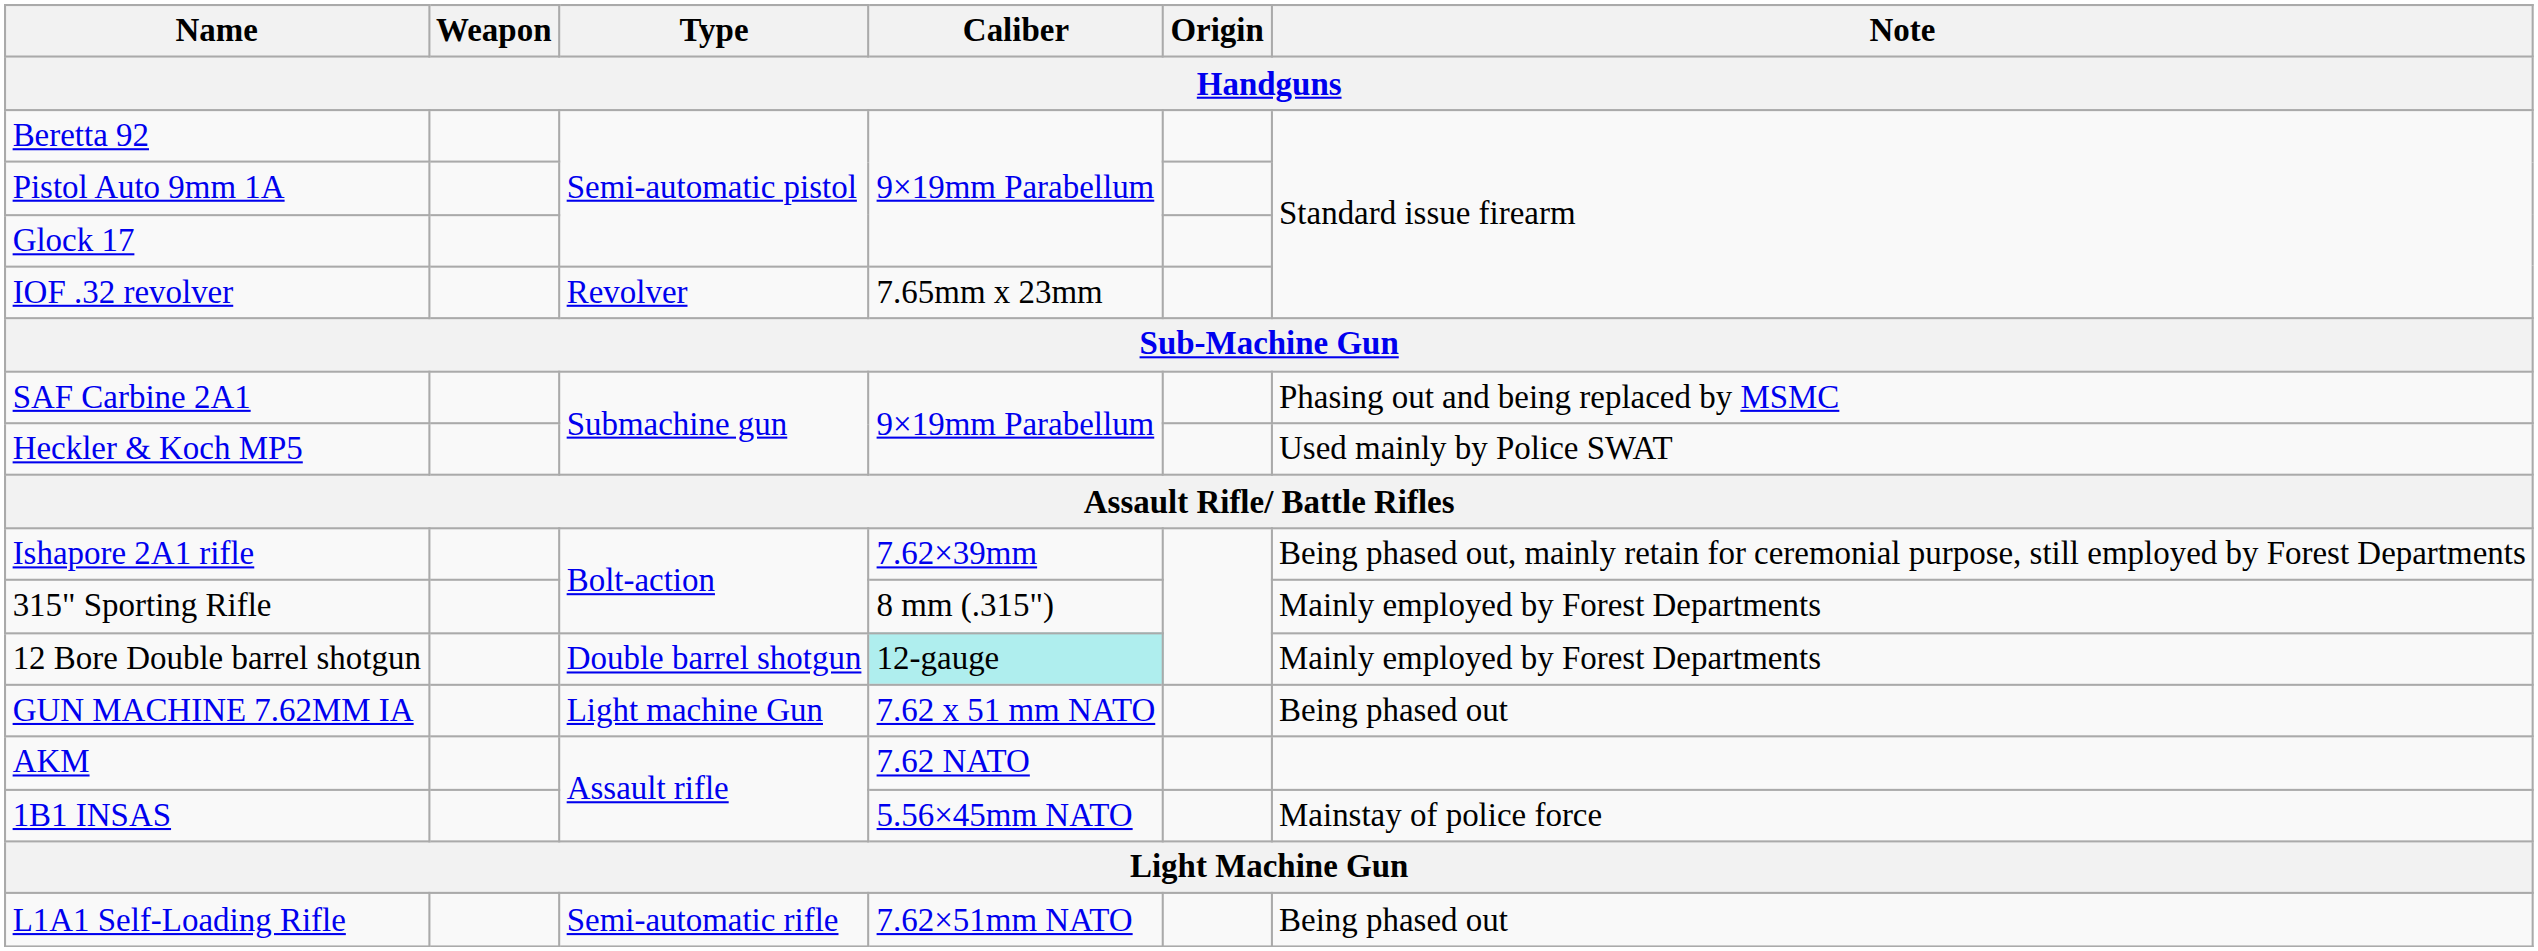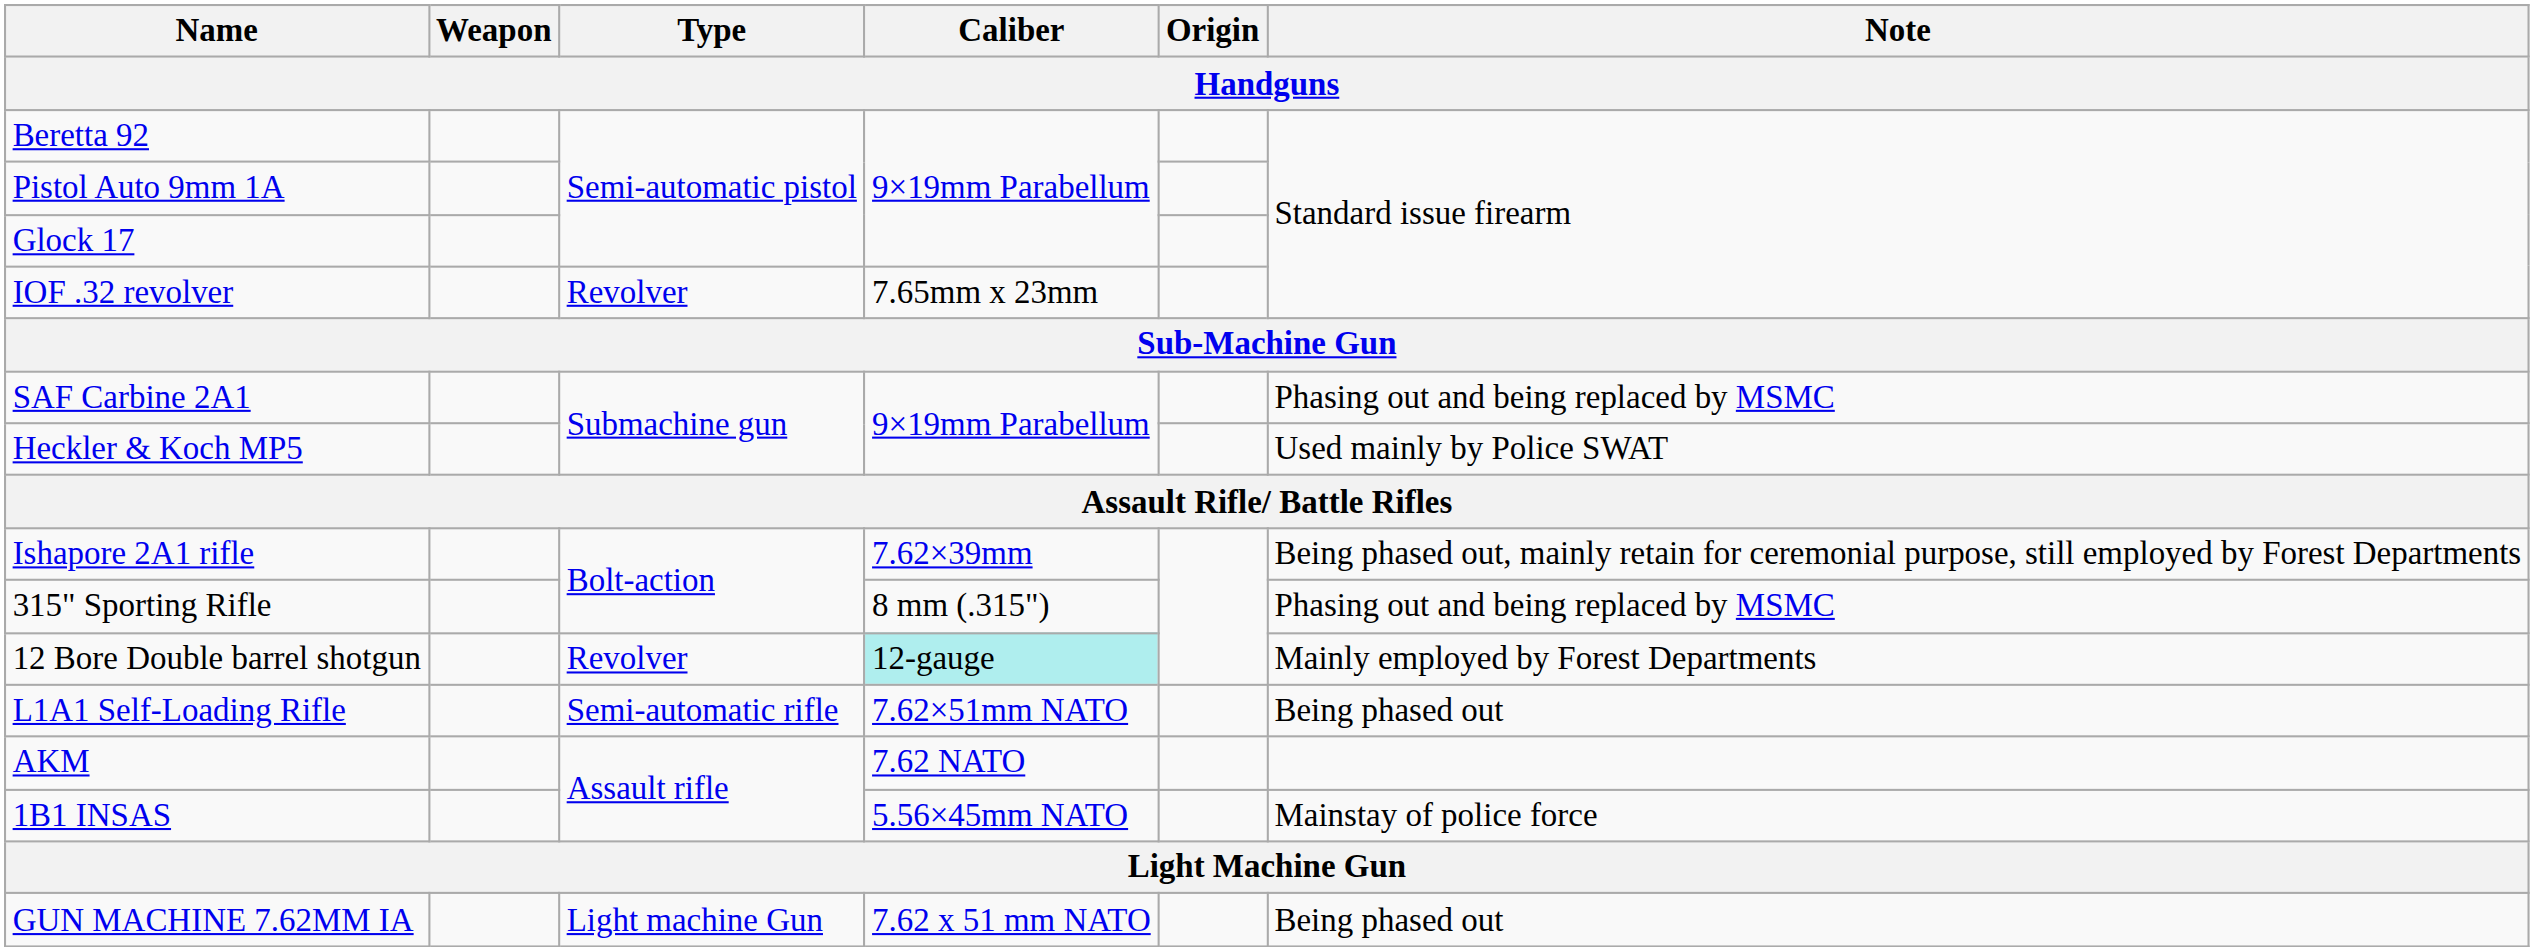 <table class="wikitable">
 <tr>
 <th>Name</th>
 <th>Weapon</th>
 <th>Type</th>
 <th>Caliber</th>
 <th>Origin</th>
 <th>Note</th>
 </tr>
 <tr>
 <th colspan="6"><a href='#'>Handguns</a></th>
 </tr>
 <tr>
 <td><a href='#'>Beretta 92</a></td>
 <td></td>
 <td rowspan="3"><a href='#'>Semi-automatic pistol</a></td>
 <td rowspan="3"><a href='#'>9×19mm Parabellum</a></td>
 <td></td>
 <td rowspan="4">Standard issue firearm</td>
 </tr>
 <tr>
 <td><a href='#'>Pistol Auto 9mm 1A</a></td>
 <td></td>
 <td></td>
 </tr>
 <tr>
 <td><a href='#'>Glock 17</a></td>
 <td></td>
 <td></td>
 </tr>
 <tr>
 <td><a href='#'>IOF .32 revolver</a></td>
 <td></td>
 <td><a href='#'>Revolver</a></td>
 <td>7.65mm x 23mm</td>
 <td></td>
 </tr>
 <tr>
 <th colspan="6"><a href='#'>Sub-Machine Gun</a></th>
 </tr>
 <tr>
 <td><a href='#'>SAF Carbine 2A1</a></td>
 <td></td>
 <td rowspan="2"><a href='#'>Submachine gun</a></td>
 <td rowspan="2"><a href='#'>9×19mm Parabellum</a></td>
 <td></td>
 <td>Phasing out and being replaced by <a href='#'>MSMC</a></td>
 </tr>
 <tr>
 <td><a href='#'>Heckler & Koch MP5</a></td>
 <td></td>
 <td></td>
 <td>Used mainly by Police SWAT</td>
 </tr>
 <tr>
 <th colspan="6">Assault Rifle/ Battle Rifles</th>
 </tr>
 <tr>
 <td><a href='#'>Ishapore 2A1 rifle</a></td>
 <td></td>
 <td rowspan="2"><a href='#'>Bolt-action</a></td>
 <td><a href='#'>7.62×39mm</a></td>
 <td rowspan="3"></td>
 <td>Being phased out, mainly retain for ceremonial purpose, still employed by Forest Departments</td>
 </tr>
 <tr>
 <td>315" Sporting Rifle</td>
 <td></td>
 <td>8 mm (.315")</td>
-<td>Mainly employed by Forest Departments</td>
+<td>Phasing out and being replaced by <a href='#'>MSMC</a></td>
 </tr>
 <tr>
 <td>12 Bore Double barrel shotgun</td>
 <td></td>
-<td><a href='#'>Double barrel shotgun</a></td>
+<td><a href='#'>Revolver</a></td>
 <td style="background: paleturquoise;">12-gauge</td>
 <td>Mainly employed by Forest Departments</td>
 </tr>
 <tr>
-<td><a href='#'>GUN MACHINE 7.62MM IA</a></td>
+<td><a href='#'>L1A1 Self-Loading Rifle</a></td>
 <td></td>
-<td><a href='#'>Light machine Gun</a></td>
-<td><a href='#'>7.62 x 51 mm NATO</a></td>
+<td><a href='#'>Semi-automatic rifle</a></td>
+<td><a href='#'>7.62×51mm NATO</a></td>
 <td></td>
 <td>Being phased out</td>
 </tr>
 <tr>
 <td><a href='#'>AKM</a></td>
 <td></td>
 <td rowspan="2"><a href='#'>Assault rifle</a></td>
 <td><a href='#'>7.62 NATO</a></td>
 <td></td>
 <td></td>
 </tr>
 <tr>
 <td><a href='#'>1B1 INSAS</a></td>
 <td></td>
 <td><a href='#'>5.56×45mm NATO</a></td>
 <td></td>
 <td>Mainstay of police force</td>
 </tr>
 <tr>
 <th colspan="6">Light Machine Gun</th>
 </tr>
 <tr>
-<td><a href='#'>L1A1 Self-Loading Rifle</a></td>
+<td><a href='#'>GUN MACHINE 7.62MM IA</a></td>
 <td></td>
-<td><a href='#'>Semi-automatic rifle</a></td>
-<td><a href='#'>7.62×51mm NATO</a></td>
+<td><a href='#'>Light machine Gun</a></td>
+<td><a href='#'>7.62 x 51 mm NATO</a></td>
 <td></td>
 <td>Being phased out</td>
 </tr>
 </table>
